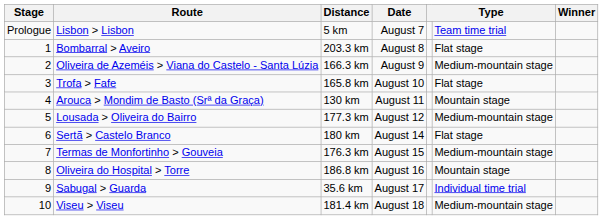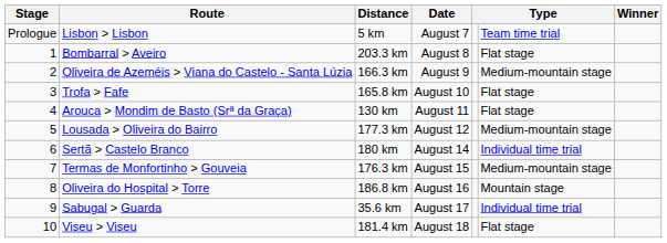 <table class="wikitable">
 <tr>
 <th>Stage</th>
 <th>Route</th>
 <th>Distance</th>
 <th>Date</th>
 <th colspan="2">Type</th>
 <th>Winner</th>
 </tr>
 <tr>
 <td align=right>Prologue</td>
 <td><a href='#'>Lisbon</a> > <a href='#'>Lisbon</a></td>
 <td>5 km</td>
 <td align=right>August 7</td>
 <td></td>
 <td><a href='#'>Team time trial</a></td>
 <td></td>
 </tr>
 <tr>
 <td align=right>1</td>
 <td><a href='#'>Bombarral</a> > <a href='#'>Aveiro</a></td>
 <td>203.3 km</td>
 <td align=right>August 8</td>
 <td></td>
 <td>Flat stage</td>
 <td></td>
 </tr>
 <tr>
 <td align=right>2</td>
 <td><a href='#'>Oliveira de Azeméis</a> > <a href='#'>Viana do Castelo - Santa Lúzia</a></td>
 <td>166.3 km</td>
 <td align=right>August 9</td>
 <td></td>
 <td>Medium-mountain stage</td>
 <td></td>
 </tr>
 <tr>
 <td align=right>3</td>
 <td><a href='#'>Trofa</a> > <a href='#'>Fafe</a></td>
 <td>165.8 km</td>
 <td align=right>August 10</td>
 <td></td>
 <td>Flat stage</td>
 <td></td>
 </tr>
 <tr>
 <td align=right>4</td>
 <td><a href='#'>Arouca</a> > <a href='#'>Mondim de Basto (Srª da Graça)</a></td>
 <td>130 km</td>
 <td align=right>August 11</td>
 <td></td>
-<td>Mountain stage</td>
+<td>Flat stage</td>
 <td></td>
 </tr>
 <tr>
 <td align=right>5</td>
 <td><a href='#'>Lousada</a> > <a href='#'>Oliveira do Bairro</a></td>
 <td>177.3 km</td>
 <td align=right>August 12</td>
 <td></td>
 <td>Medium-mountain stage</td>
 <td></td>
 </tr>
 <tr>
 <td align=right>6</td>
 <td><a href='#'>Sertã</a> > <a href='#'>Castelo Branco</a></td>
 <td>180 km</td>
 <td align=right>August 14</td>
 <td></td>
-<td>Flat stage</td>
+<td><a href='#'>Individual time trial</a></td>
 <td></td>
 </tr>
 <tr>
 <td align=right>7</td>
 <td><a href='#'>Termas de Monfortinho</a> > <a href='#'>Gouveia</a></td>
 <td>176.3 km</td>
 <td align=right>August 15</td>
 <td></td>
 <td>Medium-mountain stage</td>
 <td></td>
 </tr>
 <tr>
 <td align=right>8</td>
 <td><a href='#'>Oliveira do Hospital</a> > <a href='#'>Torre</a></td>
 <td>186.8 km</td>
 <td align=right>August 16</td>
 <td></td>
 <td>Mountain stage</td>
 <td></td>
 </tr>
 <tr>
 <td align=right>9</td>
 <td><a href='#'>Sabugal</a> > <a href='#'>Guarda</a></td>
 <td>35.6 km</td>
 <td align=right>August 17</td>
 <td></td>
 <td><a href='#'>Individual time trial</a></td>
 <td></td>
 </tr>
 <tr>
 <td align=right>10</td>
 <td><a href='#'>Viseu</a> > <a href='#'>Viseu</a></td>
 <td>181.4 km</td>
 <td align=right>August 18</td>
 <td></td>
-<td>Medium-mountain stage</td>
+<td>Flat stage</td>
 <td></td>
 </tr>
 </table>
